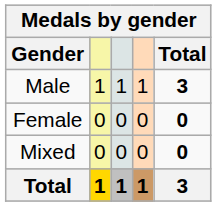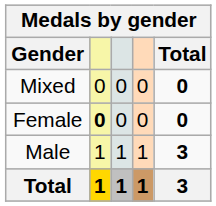 <table class=wikitable style=font-size:85%;float:right;text-align:center>
 <tr>
 <th colspan=5>Medals by gender</th>
 </tr>
 <tr>
 <th>Gender</th>
 <td bgcolor=F7F6A8></td>
 <td bgcolor=DCE5E5></td>
 <td bgcolor=FFDAB9></td>
 <th>Total</th>
 </tr>
 <tr>
-<td>Male</td>
-<td bgcolor=F7F6A8>1</td>
-<td bgcolor=DCE5E5>1</td>
-<td bgcolor=FFDAB9>1</td>
-<td><strong>3</strong></td>
-</tr>
-<tr>
-<td>Female</td>
+<td>Mixed</td>
 <td bgcolor=F7F6A8>0</td>
 <td bgcolor=DCE5E5>0</td>
 <td bgcolor=FFDAB9>0</td>
 <td><strong>0</strong></td>
 </tr>
 <tr>
-<td>Mixed</td>
-<td bgcolor=F7F6A8>0</td>
+<td>Female</td>
+<td bgcolor=F7F6A8><strong>0</strong></td>
 <td bgcolor=DCE5E5>0</td>
 <td bgcolor=FFDAB9>0</td>
 <td><strong>0</strong></td>
+</tr>
+<tr>
+<td>Male</td>
+<td bgcolor=F7F6A8>1</td>
+<td bgcolor=DCE5E5>1</td>
+<td bgcolor=FFDAB9>1</td>
+<td><strong>3</strong></td>
 </tr>
 <tr>
 <th>Total</th>
 <th style=background:gold>1</th>
 <th style=background:silver>1</th>
 <th style=background:#c96>1</th>
 <th>3</th>
 </tr>
 </table>
